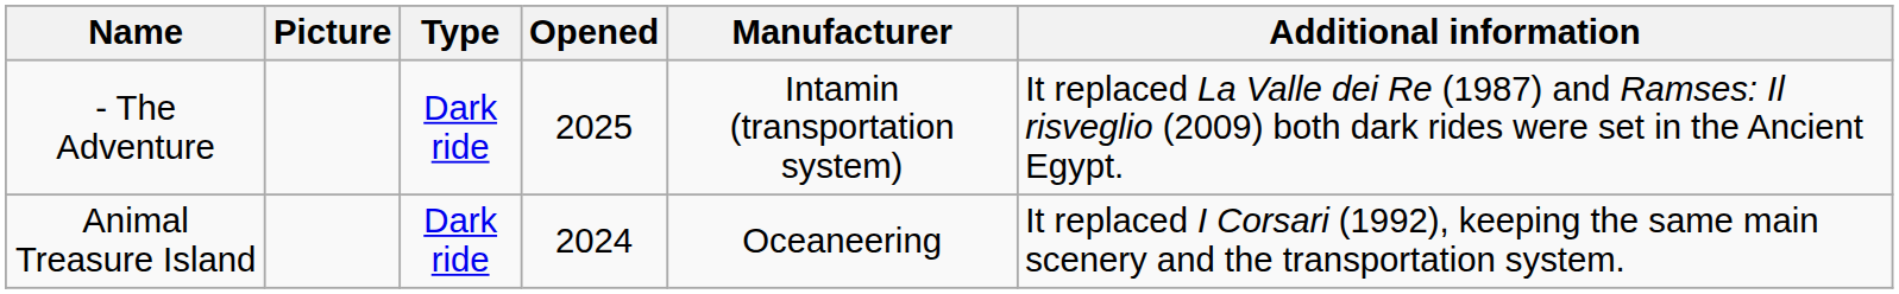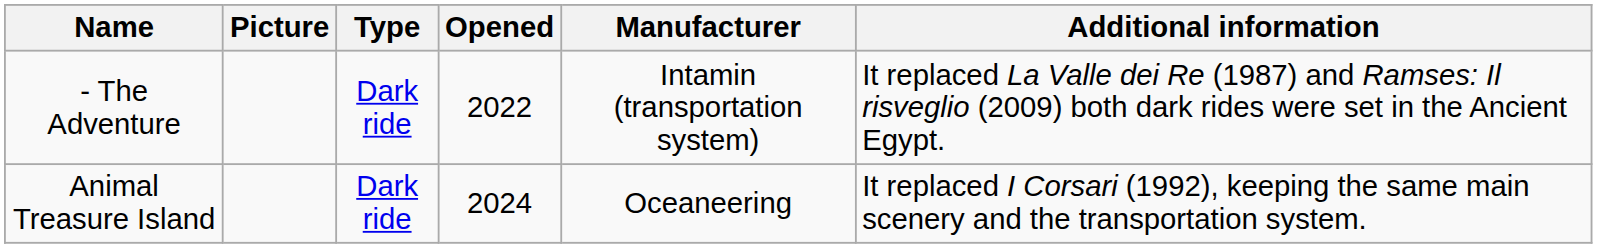 <table class="wikitable sortable">
 <tr>
 <th>Name</th>
 <th ! class="unsortable">Picture</th>
 <th>Type</th>
 <th>Opened</th>
 <th>Manufacturer</th>
 <th ! class="unsortable">Additional information</th>
 </tr>
 <tr>
 <td align=center> - The Adventure</td>
 <td></td>
 <td align=center><a href='#'>Dark ride</a></td>
-<td align=center>2025</td>
+<td align=center>2022</td>
 <td align=center>Intamin (transportation system)</td>
 <td>It replaced <em>La Valle dei Re</em> (1987) and <em>Ramses: Il risveglio</em> (2009) both dark rides were set in the Ancient Egypt.</td>
 </tr>
 <tr>
 <td align=center>Animal Treasure Island</td>
 <td></td>
 <td align=center><a href='#'>Dark ride</a></td>
 <td align=center>2024</td>
 <td align=center>Oceaneering</td>
 <td>It replaced <em>I Corsari</em> (1992), keeping the same main scenery and the transportation system.</td>
 </tr>
 </table>
